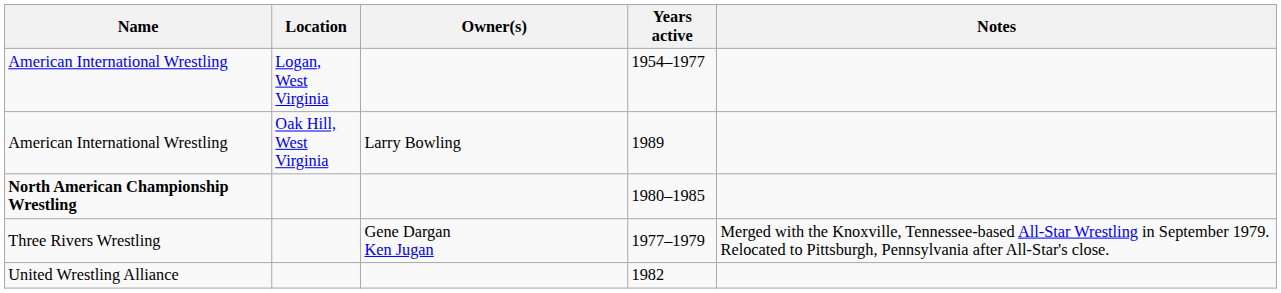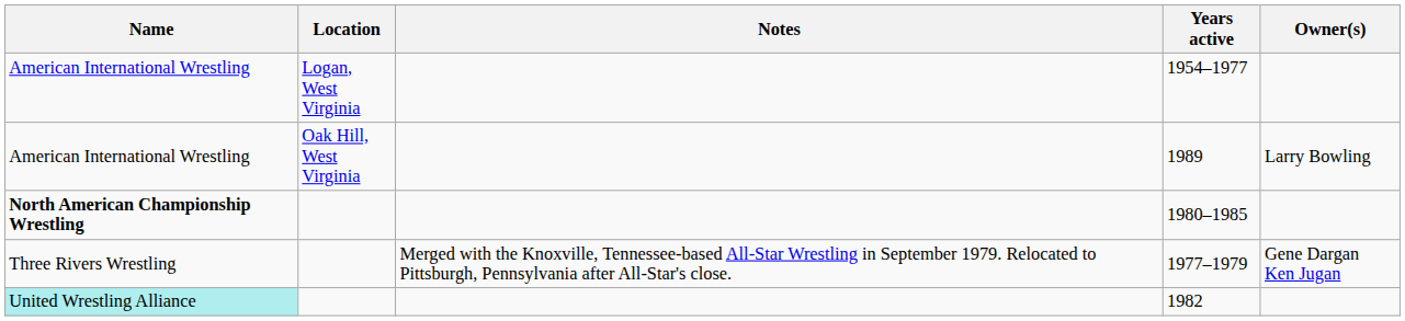 <table class=wikitable>
 <tr>
 <th width="21%">Name</th>
 <th width="7%">Location</th>
+<th width="55%">Notes</th>
+<th width="7%">Years active</th>
 <th width="21%">Owner(s)</th>
-<th width="7%">Years active</th>
-<th width="55%">Notes</th>
 </tr>
 <tr valign="top">
 <td><a href='#'>American International Wrestling</a></td>
 <td><a href='#'>Logan, West Virginia</a></td>
 <td></td>
 <td>1954–1977</td>
 <td></td>
 </tr>
 <tr>
 <td>American International Wrestling</td>
 <td><a href='#'>Oak Hill, West Virginia</a></td>
+<td></td>
+<td>1989</td>
 <td>Larry Bowling</td>
-<td>1989</td>
-<td></td>
 </tr>
 <tr>
 <td><strong>North American Championship Wrestling</strong></td>
 <td></td>
 <td></td>
 <td>1980–1985</td>
 <td></td>
 </tr>
 <tr>
 <td>Three Rivers Wrestling</td>
 <td></td>
+<td>Merged with the Knoxville, Tennessee-based <a href='#'>All-Star Wrestling</a> in September 1979. Relocated to Pittsburgh, Pennsylvania after All-Star's close.</td>
+<td>1977–1979</td>
 <td>Gene Dargan<br><a href='#'>Ken Jugan</a></td>
-<td>1977–1979</td>
-<td>Merged with the Knoxville, Tennessee-based <a href='#'>All-Star Wrestling</a> in September 1979. Relocated to Pittsburgh, Pennsylvania after All-Star's close.</td>
 </tr>
 <tr>
-<td>United Wrestling Alliance</td>
+<td style="background: paleturquoise;">United Wrestling Alliance</td>
 <td></td>
 <td></td>
 <td>1982</td>
 <td></td>
 </tr>
 </table>
